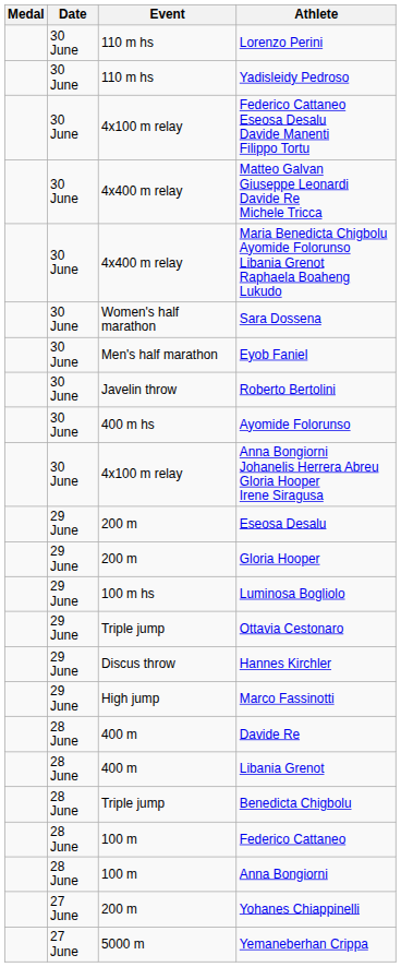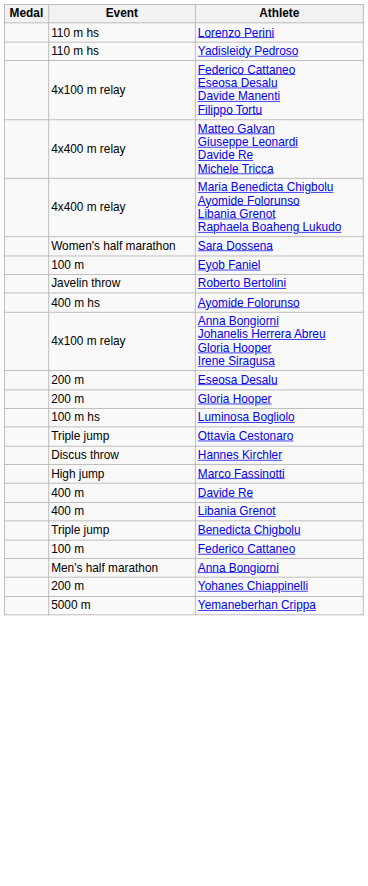 <table class="wikitable sortable" width=55% style="font-size:100%; text-align:left;">
 <tr>
 <th>Medal</th>
-<th>Date</th>
 <th>Event</th>
 <th>Athlete</th>
 </tr>
 <tr>
 <td></td>
-<td>30 June</td>
 <td>110 m hs</td>
 <td><a href='#'>Lorenzo Perini</a></td>
 </tr>
 <tr>
 <td></td>
-<td>30 June</td>
 <td>110 m hs</td>
 <td><a href='#'>Yadisleidy Pedroso</a></td>
 </tr>
 <tr>
 <td></td>
-<td>30 June</td>
 <td>4x100 m relay</td>
 <td><a href='#'>Federico Cattaneo</a><br><a href='#'>Eseosa Desalu</a><br><a href='#'>Davide Manenti</a><br><a href='#'>Filippo Tortu</a></td>
 </tr>
 <tr>
 <td></td>
-<td>30 June</td>
 <td>4x400 m relay</td>
 <td><a href='#'>Matteo Galvan</a><br><a href='#'>Giuseppe Leonardi</a><br><a href='#'>Davide Re</a><br><a href='#'>Michele Tricca</a></td>
 </tr>
 <tr>
 <td></td>
-<td>30 June</td>
 <td>4x400 m relay</td>
 <td><a href='#'>Maria Benedicta Chigbolu</a><br><a href='#'>Ayomide Folorunso</a><br><a href='#'>Libania Grenot</a><br><a href='#'>Raphaela Boaheng Lukudo</a></td>
 </tr>
 <tr>
 <td></td>
-<td>30 June</td>
 <td>Women's half marathon</td>
 <td><a href='#'>Sara Dossena</a></td>
 </tr>
 <tr>
 <td></td>
-<td>30 June</td>
-<td>Men's half marathon</td>
+<td>100 m</td>
 <td><a href='#'>Eyob Faniel</a></td>
 </tr>
 <tr>
 <td></td>
-<td>30 June</td>
 <td>Javelin throw</td>
 <td><a href='#'>Roberto Bertolini</a></td>
 </tr>
 <tr>
 <td></td>
-<td>30 June</td>
 <td>400 m hs</td>
 <td><a href='#'>Ayomide Folorunso</a></td>
 </tr>
 <tr>
 <td></td>
-<td>30 June</td>
 <td>4x100 m relay</td>
 <td><a href='#'>Anna Bongiorni</a><br><a href='#'>Johanelis Herrera Abreu</a><br><a href='#'>Gloria Hooper</a><br><a href='#'>Irene Siragusa</a></td>
 </tr>
 <tr>
 <td></td>
-<td>29 June</td>
 <td>200 m</td>
 <td><a href='#'>Eseosa Desalu</a></td>
 </tr>
 <tr>
 <td></td>
-<td>29 June</td>
 <td>200 m</td>
 <td><a href='#'>Gloria Hooper</a></td>
 </tr>
 <tr>
 <td></td>
-<td>29 June</td>
 <td>100 m hs</td>
 <td><a href='#'>Luminosa Bogliolo</a></td>
 </tr>
 <tr>
 <td></td>
-<td>29 June</td>
 <td>Triple jump</td>
 <td><a href='#'>Ottavia Cestonaro</a></td>
 </tr>
 <tr>
 <td></td>
-<td>29 June</td>
 <td>Discus throw</td>
 <td><a href='#'>Hannes Kirchler</a></td>
 </tr>
 <tr>
 <td></td>
-<td>29 June</td>
 <td>High jump</td>
 <td><a href='#'>Marco Fassinotti</a></td>
 </tr>
 <tr>
 <td></td>
-<td>28 June</td>
 <td>400 m</td>
 <td><a href='#'>Davide Re</a></td>
 </tr>
 <tr>
 <td></td>
-<td>28 June</td>
 <td>400 m</td>
 <td><a href='#'>Libania Grenot</a></td>
 </tr>
 <tr>
 <td></td>
-<td>28 June</td>
 <td>Triple jump</td>
 <td><a href='#'>Benedicta Chigbolu</a></td>
 </tr>
 <tr>
 <td></td>
-<td>28 June</td>
 <td>100 m</td>
 <td><a href='#'>Federico Cattaneo</a></td>
 </tr>
 <tr>
 <td></td>
-<td>28 June</td>
-<td>100 m</td>
+<td>Men's half marathon</td>
 <td><a href='#'>Anna Bongiorni</a></td>
 </tr>
 <tr>
 <td></td>
-<td>27 June</td>
 <td>200 m</td>
 <td><a href='#'>Yohanes Chiappinelli</a></td>
 </tr>
 <tr>
 <td></td>
-<td>27 June</td>
 <td>5000 m</td>
 <td><a href='#'>Yemaneberhan Crippa</a></td>
 </tr>
 </table>
